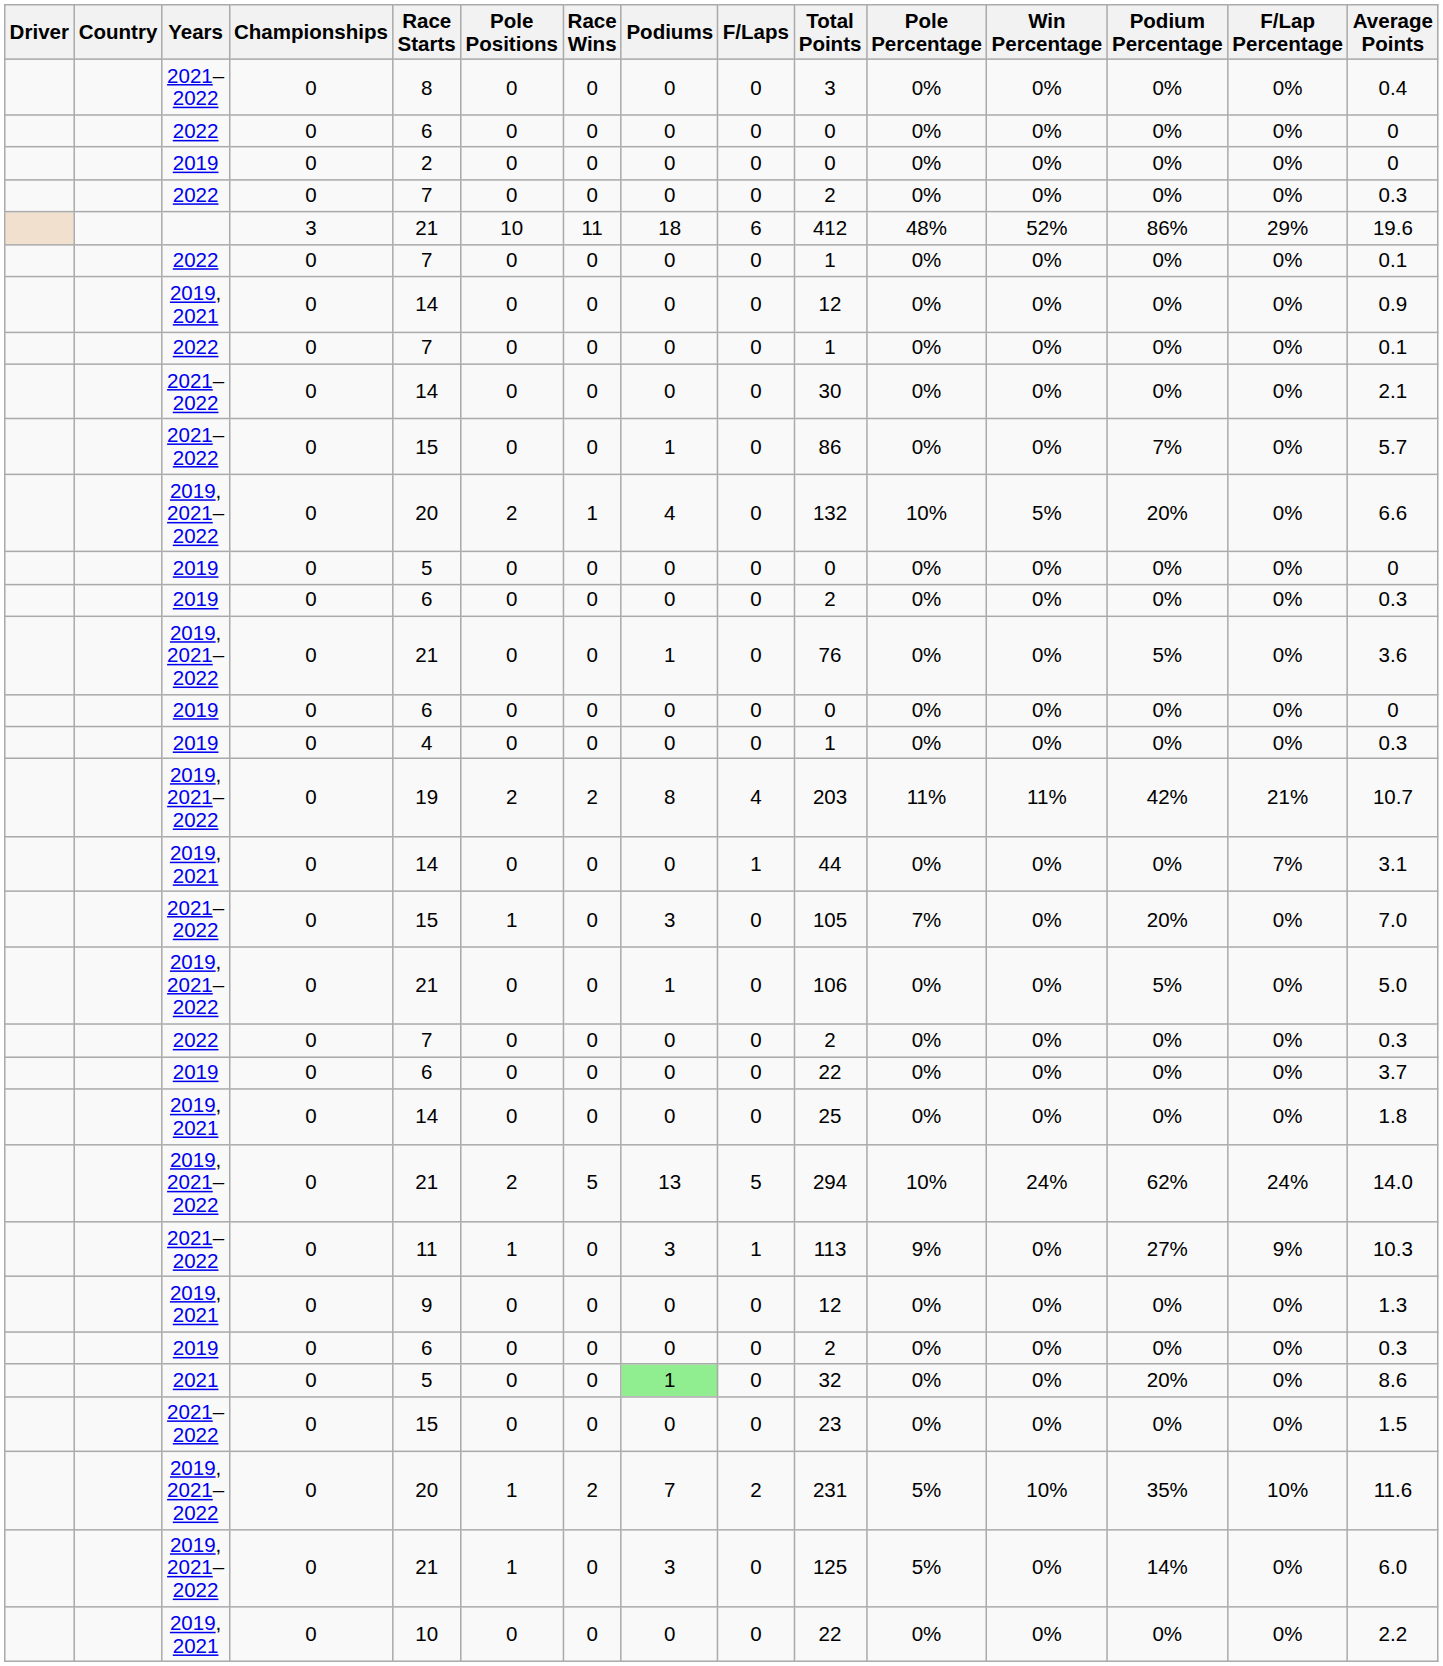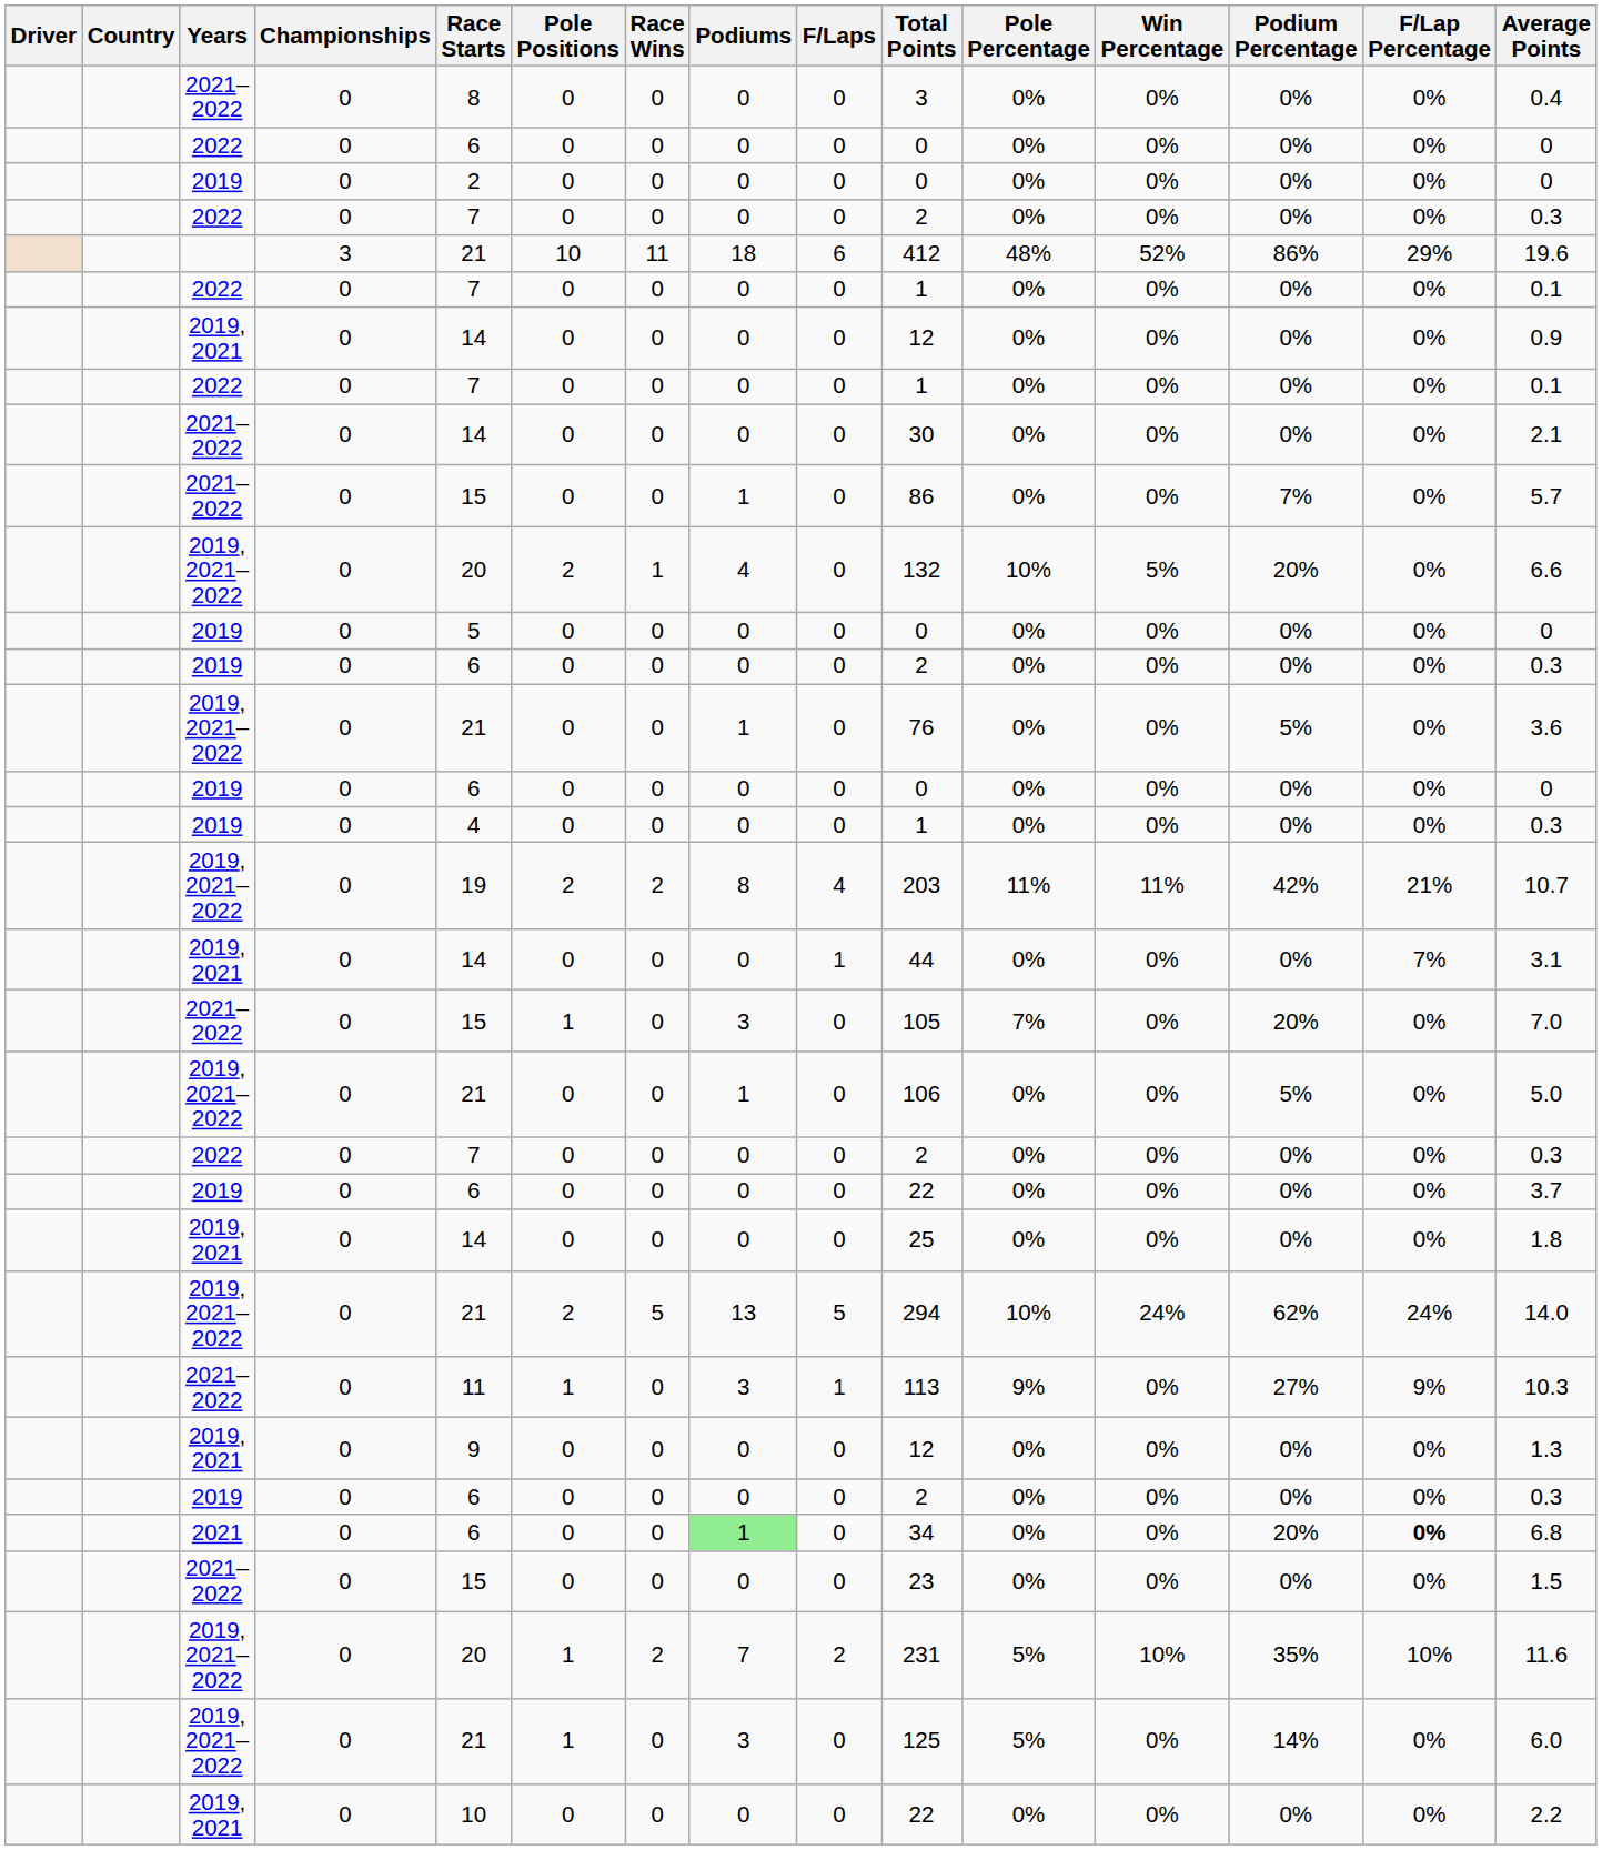 <table class="wikitable sortable" style="font-size: 85%; text-align:center">
 <tr>
 <th>Driver</th>
 <th>Country</th>
 <th>Years</th>
 <th>Championships</th>
 <th>Race<br>Starts</th>
 <th>Pole<br>Positions</th>
 <th>Race<br>Wins</th>
 <th>Podiums</th>
 <th>F/Laps</th>
 <th>Total<br>Points</th>
 <th>Pole<br>Percentage</th>
 <th>Win<br>Percentage</th>
 <th>Podium<br>Percentage</th>
 <th>F/Lap<br>Percentage</th>
 <th>Average<br>Points</th>
 </tr>
 <tr>
 <td align=left></td>
 <td align=left></td>
 <td><a href='#'>2021</a>–<a href='#'>2022</a></td>
 <td>0</td>
 <td>8</td>
 <td>0</td>
 <td>0</td>
 <td>0</td>
 <td>0</td>
 <td>3</td>
 <td>0%</td>
 <td>0%</td>
 <td>0%</td>
 <td>0%</td>
 <td>0.4</td>
 </tr>
 <tr>
 <td align=left></td>
 <td align=left></td>
 <td><a href='#'>2022</a></td>
 <td>0</td>
 <td>6</td>
 <td>0</td>
 <td>0</td>
 <td>0</td>
 <td>0</td>
 <td>0</td>
 <td>0%</td>
 <td>0%</td>
 <td>0%</td>
 <td>0%</td>
 <td>0</td>
 </tr>
 <tr>
 <td align=left></td>
 <td align=left></td>
 <td><a href='#'>2019</a></td>
 <td>0</td>
 <td>2</td>
 <td>0</td>
 <td>0</td>
 <td>0</td>
 <td>0</td>
 <td>0</td>
 <td>0%</td>
 <td>0%</td>
 <td>0%</td>
 <td>0%</td>
 <td>0</td>
 </tr>
 <tr>
 <td align=left></td>
 <td align=left></td>
 <td><a href='#'>2022</a></td>
 <td>0</td>
 <td>7</td>
 <td>0</td>
 <td>0</td>
 <td>0</td>
 <td>0</td>
 <td>2</td>
 <td>0%</td>
 <td>0%</td>
 <td>0%</td>
 <td>0%</td>
 <td>0.3</td>
 </tr>
 <tr>
 <td align=left style="background: #F2E0CE"></td>
 <td align=left></td>
 <td></td>
 <td>3<br></td>
 <td>21</td>
 <td>10</td>
 <td>11</td>
 <td>18</td>
 <td>6</td>
 <td>412</td>
 <td>48%</td>
 <td>52%</td>
 <td>86%</td>
 <td>29%</td>
 <td>19.6</td>
 </tr>
 <tr>
 <td align=left></td>
 <td align=left></td>
 <td><a href='#'>2022</a></td>
 <td>0</td>
 <td>7</td>
 <td>0</td>
 <td>0</td>
 <td>0</td>
 <td>0</td>
 <td>1</td>
 <td>0%</td>
 <td>0%</td>
 <td>0%</td>
 <td>0%</td>
 <td>0.1</td>
 </tr>
 <tr>
 <td align=left></td>
 <td align=left></td>
 <td><a href='#'>2019</a>, <a href='#'>2021</a></td>
 <td>0</td>
 <td>14</td>
 <td>0</td>
 <td>0</td>
 <td>0</td>
 <td>0</td>
 <td>12</td>
 <td>0%</td>
 <td>0%</td>
 <td>0%</td>
 <td>0%</td>
 <td>0.9</td>
 </tr>
 <tr>
 <td align=left></td>
 <td align=left></td>
 <td><a href='#'>2022</a></td>
 <td>0</td>
 <td>7</td>
 <td>0</td>
 <td>0</td>
 <td>0</td>
 <td>0</td>
 <td>1</td>
 <td>0%</td>
 <td>0%</td>
 <td>0%</td>
 <td>0%</td>
 <td>0.1</td>
 </tr>
 <tr>
 <td align=left></td>
 <td align=left></td>
 <td><a href='#'>2021</a>–<a href='#'>2022</a></td>
 <td>0</td>
 <td>14</td>
 <td>0</td>
 <td>0</td>
 <td>0</td>
 <td>0</td>
 <td>30</td>
 <td>0%</td>
 <td>0%</td>
 <td>0%</td>
 <td>0%</td>
 <td>2.1</td>
 </tr>
 <tr>
 <td align=left></td>
 <td align=left></td>
 <td><a href='#'>2021</a>–<a href='#'>2022</a></td>
 <td>0</td>
 <td>15</td>
 <td>0</td>
 <td>0</td>
 <td>1</td>
 <td>0</td>
 <td>86</td>
 <td>0%</td>
 <td>0%</td>
 <td>7%</td>
 <td>0%</td>
 <td>5.7</td>
 </tr>
 <tr>
 <td align=left></td>
 <td align=left></td>
 <td><a href='#'>2019</a>, <a href='#'>2021</a>–<a href='#'>2022</a></td>
 <td>0</td>
 <td>20</td>
 <td>2</td>
 <td>1</td>
 <td>4</td>
 <td>0</td>
 <td>132</td>
 <td>10%</td>
 <td>5%</td>
 <td>20%</td>
 <td>0%</td>
 <td>6.6</td>
 </tr>
 <tr>
 <td align=left></td>
 <td align=left></td>
 <td><a href='#'>2019</a></td>
 <td>0</td>
 <td>5</td>
 <td>0</td>
 <td>0</td>
 <td>0</td>
 <td>0</td>
 <td>0</td>
 <td>0%</td>
 <td>0%</td>
 <td>0%</td>
 <td>0%</td>
 <td>0</td>
 </tr>
 <tr>
 <td align=left></td>
 <td align=left></td>
 <td><a href='#'>2019</a></td>
 <td>0</td>
 <td>6</td>
 <td>0</td>
 <td>0</td>
 <td>0</td>
 <td>0</td>
 <td>2</td>
 <td>0%</td>
 <td>0%</td>
 <td>0%</td>
 <td>0%</td>
 <td>0.3</td>
 </tr>
 <tr>
 <td align=left></td>
 <td align=left></td>
 <td><a href='#'>2019</a>, <a href='#'>2021</a>–<a href='#'>2022</a></td>
 <td>0</td>
 <td>21</td>
 <td>0</td>
 <td>0</td>
 <td>1</td>
 <td>0</td>
 <td>76</td>
 <td>0%</td>
 <td>0%</td>
 <td>5%</td>
 <td>0%</td>
 <td>3.6</td>
 </tr>
 <tr>
 <td align=left></td>
 <td align=left></td>
 <td><a href='#'>2019</a></td>
 <td>0</td>
 <td>6</td>
 <td>0</td>
 <td>0</td>
 <td>0</td>
 <td>0</td>
 <td>0</td>
 <td>0%</td>
 <td>0%</td>
 <td>0%</td>
 <td>0%</td>
 <td>0</td>
 </tr>
 <tr>
 <td align=left></td>
 <td align=left></td>
 <td><a href='#'>2019</a></td>
 <td>0</td>
 <td>4</td>
 <td>0</td>
 <td>0</td>
 <td>0</td>
 <td>0</td>
 <td>1</td>
 <td>0%</td>
 <td>0%</td>
 <td>0%</td>
 <td>0%</td>
 <td>0.3</td>
 </tr>
 <tr>
 <td align=left></td>
 <td align=left></td>
 <td><a href='#'>2019</a>, <a href='#'>2021</a>–<a href='#'>2022</a></td>
 <td>0</td>
 <td>19</td>
 <td>2</td>
 <td>2</td>
 <td>8</td>
 <td>4</td>
 <td>203</td>
 <td>11%</td>
 <td>11%</td>
 <td>42%</td>
 <td>21%</td>
 <td>10.7</td>
 </tr>
 <tr>
 <td align=left></td>
 <td align=left></td>
 <td><a href='#'>2019</a>, <a href='#'>2021</a></td>
 <td>0</td>
 <td>14</td>
 <td>0</td>
 <td>0</td>
 <td>0</td>
 <td>1</td>
 <td>44</td>
 <td>0%</td>
 <td>0%</td>
 <td>0%</td>
 <td>7%</td>
 <td>3.1</td>
 </tr>
 <tr>
 <td align=left></td>
 <td align=left></td>
 <td><a href='#'>2021</a>–<a href='#'>2022</a></td>
 <td>0</td>
 <td>15</td>
 <td>1</td>
 <td>0</td>
 <td>3</td>
 <td>0</td>
 <td>105</td>
 <td>7%</td>
 <td>0%</td>
 <td>20%</td>
 <td>0%</td>
 <td>7.0</td>
 </tr>
 <tr>
 <td align=left></td>
 <td align=left></td>
 <td><a href='#'>2019</a>, <a href='#'>2021</a>–<a href='#'>2022</a></td>
 <td>0</td>
 <td>21</td>
 <td>0</td>
 <td>0</td>
 <td>1</td>
 <td>0</td>
 <td>106</td>
 <td>0%</td>
 <td>0%</td>
 <td>5%</td>
 <td>0%</td>
 <td>5.0</td>
 </tr>
 <tr>
 <td align=left></td>
 <td align=left></td>
 <td><a href='#'>2022</a></td>
 <td>0</td>
 <td>7</td>
 <td>0</td>
 <td>0</td>
 <td>0</td>
 <td>0</td>
 <td>2</td>
 <td>0%</td>
 <td>0%</td>
 <td>0%</td>
 <td>0%</td>
 <td>0.3</td>
 </tr>
 <tr>
 <td align=left></td>
 <td align=left></td>
 <td><a href='#'>2019</a></td>
 <td>0</td>
 <td>6</td>
 <td>0</td>
 <td>0</td>
 <td>0</td>
 <td>0</td>
 <td>22</td>
 <td>0%</td>
 <td>0%</td>
 <td>0%</td>
 <td>0%</td>
 <td>3.7</td>
 </tr>
 <tr>
 <td align=left></td>
 <td align=left></td>
 <td><a href='#'>2019</a>, <a href='#'>2021</a></td>
 <td>0</td>
 <td>14</td>
 <td>0</td>
 <td>0</td>
 <td>0</td>
 <td>0</td>
 <td>25</td>
 <td>0%</td>
 <td>0%</td>
 <td>0%</td>
 <td>0%</td>
 <td>1.8</td>
 </tr>
 <tr>
 <td align=left></td>
 <td align=left></td>
 <td><a href='#'>2019</a>, <a href='#'>2021</a>–<a href='#'>2022</a></td>
 <td>0</td>
 <td>21</td>
 <td>2</td>
 <td>5</td>
 <td>13</td>
 <td>5</td>
 <td>294</td>
 <td>10%</td>
 <td>24%</td>
 <td>62%</td>
 <td>24%</td>
 <td>14.0</td>
 </tr>
 <tr>
 <td align=left></td>
 <td align=left></td>
 <td><a href='#'>2021</a>–<a href='#'>2022</a></td>
 <td>0</td>
 <td>11</td>
 <td>1</td>
 <td>0</td>
 <td>3</td>
 <td>1</td>
 <td>113</td>
 <td>9%</td>
 <td>0%</td>
 <td>27%</td>
 <td>9%</td>
 <td>10.3</td>
 </tr>
 <tr>
 <td align=left></td>
 <td align=left></td>
 <td><a href='#'>2019</a>, <a href='#'>2021</a></td>
 <td>0</td>
 <td>9</td>
 <td>0</td>
 <td>0</td>
 <td>0</td>
 <td>0</td>
 <td>12</td>
 <td>0%</td>
 <td>0%</td>
 <td>0%</td>
 <td>0%</td>
 <td>1.3</td>
 </tr>
 <tr>
 <td align=left></td>
 <td align=left></td>
 <td><a href='#'>2019</a></td>
 <td>0</td>
 <td>6</td>
 <td>0</td>
 <td>0</td>
 <td>0</td>
 <td>0</td>
 <td>2</td>
 <td>0%</td>
 <td>0%</td>
 <td>0%</td>
 <td>0%</td>
 <td>0.3</td>
 </tr>
 <tr>
 <td align=left></td>
 <td align=left></td>
 <td><a href='#'>2021</a></td>
 <td>0</td>
-<td>5</td>
+<td>6</td>
 <td>0</td>
 <td>0</td>
 <td style="background: lightgreen;">1</td>
 <td>0</td>
-<td>32</td>
+<td>34</td>
 <td>0%</td>
 <td>0%</td>
 <td>20%</td>
-<td>0%</td>
-<td>8.6</td>
+<td><strong>0%</strong></td>
+<td>6.8</td>
 </tr>
 <tr>
 <td align=left></td>
 <td align=left></td>
 <td><a href='#'>2021</a>–<a href='#'>2022</a></td>
 <td>0</td>
 <td>15</td>
 <td>0</td>
 <td>0</td>
 <td>0</td>
 <td>0</td>
 <td>23</td>
 <td>0%</td>
 <td>0%</td>
 <td>0%</td>
 <td>0%</td>
 <td>1.5</td>
 </tr>
 <tr>
 <td align=left></td>
 <td align=left></td>
 <td><a href='#'>2019</a>, <a href='#'>2021</a>–<a href='#'>2022</a></td>
 <td>0</td>
 <td>20</td>
 <td>1</td>
 <td>2</td>
 <td>7</td>
 <td>2</td>
 <td>231</td>
 <td>5%</td>
 <td>10%</td>
 <td>35%</td>
 <td>10%</td>
 <td>11.6</td>
 </tr>
 <tr>
 <td align=left></td>
 <td align=left></td>
 <td><a href='#'>2019</a>, <a href='#'>2021</a>–<a href='#'>2022</a></td>
 <td>0</td>
 <td>21</td>
 <td>1</td>
 <td>0</td>
 <td>3</td>
 <td>0</td>
 <td>125</td>
 <td>5%</td>
 <td>0%</td>
 <td>14%</td>
 <td>0%</td>
 <td>6.0</td>
 </tr>
 <tr>
 <td align=left></td>
 <td align=left></td>
 <td><a href='#'>2019</a>, <a href='#'>2021</a></td>
 <td>0</td>
 <td>10</td>
 <td>0</td>
 <td>0</td>
 <td>0</td>
 <td>0</td>
 <td>22</td>
 <td>0%</td>
 <td>0%</td>
 <td>0%</td>
 <td>0%</td>
 <td>2.2</td>
 </tr>
 </table>
